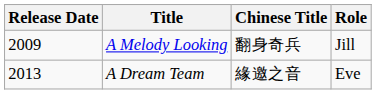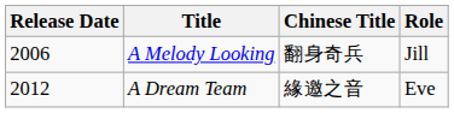 <table class="wikitable">
 <tr>
 <th>Release Date</th>
 <th>Title</th>
 <th>Chinese Title</th>
 <th>Role</th>
 </tr>
 <tr>
-<td>2009</td>
+<td>2006</td>
 <td><em><a href='#'>A Melody Looking</a></em></td>
 <td>翻身奇兵</td>
 <td>Jill</td>
 </tr>
 <tr>
-<td>2013</td>
+<td>2012</td>
 <td><em>A Dream Team</em></td>
 <td>緣邀之音</td>
 <td>Eve</td>
 </tr>
 </table>
